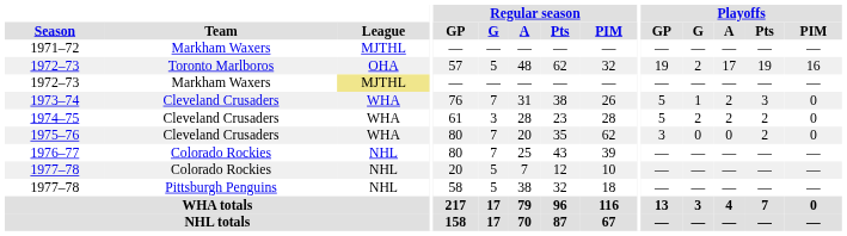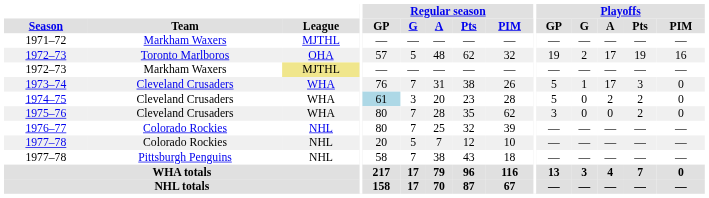 <table border="0" cellpadding="1" cellspacing="0" style="text-align:center; width:60em">
 <tr bgcolor="#e0e0e0">
 <th colspan="3" bgcolor="#ffffff"></th>
 <th rowspan="100" bgcolor="#ffffff"></th>
 <th colspan="5"><a href='#'>Regular season</a></th>
 <th rowspan="100" bgcolor="#ffffff"></th>
 <th colspan="5"><a href='#'>Playoffs</a></th>
 </tr>
 <tr bgcolor="#e0e0e0">
 <th><a href='#'>Season</a></th>
 <th>Team</th>
 <th>League</th>
 <th>GP</th>
 <th><a href='#'>G</a></th>
 <th><a href='#'>A</a></th>
 <th><a href='#'>Pts</a></th>
 <th><a href='#'>PIM</a></th>
 <th>GP</th>
 <th>G</th>
 <th>A</th>
 <th>Pts</th>
 <th>PIM</th>
 </tr>
 <tr>
 <td>1971–72</td>
 <td><a href='#'>Markham Waxers</a></td>
 <td><a href='#'>MJTHL</a></td>
 <td>—</td>
 <td>—</td>
 <td>—</td>
 <td>—</td>
 <td>—</td>
 <td>—</td>
 <td>—</td>
 <td>—</td>
 <td>—</td>
 <td>—</td>
 </tr>
 <tr bgcolor="#f0f0f0">
 <td><a href='#'>1972–73</a></td>
 <td><a href='#'>Toronto Marlboros</a></td>
 <td><a href='#'>OHA</a></td>
 <td>57</td>
 <td>5</td>
 <td>48</td>
 <td>62</td>
 <td>32</td>
 <td>19</td>
 <td>2</td>
 <td>17</td>
 <td>19</td>
 <td>16</td>
 </tr>
 <tr>
 <td>1972–73</td>
 <td>Markham Waxers</td>
 <td style="background: khaki;">MJTHL</td>
 <td>—</td>
 <td>—</td>
 <td>—</td>
 <td>—</td>
 <td>—</td>
 <td>—</td>
 <td>—</td>
 <td>—</td>
 <td>—</td>
 <td>—</td>
 </tr>
 <tr bgcolor="#f0f0f0">
 <td><a href='#'>1973–74</a></td>
 <td><a href='#'>Cleveland Crusaders</a></td>
 <td><a href='#'>WHA</a></td>
 <td>76</td>
 <td>7</td>
 <td>31</td>
 <td>38</td>
 <td>26</td>
 <td>5</td>
 <td>1</td>
-<td>2</td>
+<td>17</td>
 <td>3</td>
 <td>0</td>
 </tr>
 <tr>
 <td><a href='#'>1974–75</a></td>
 <td>Cleveland Crusaders</td>
 <td>WHA</td>
-<td>61</td>
+<td style="background: lightblue;">61</td>
 <td>3</td>
-<td>28</td>
+<td>20</td>
 <td>23</td>
 <td>28</td>
 <td>5</td>
-<td>2</td>
+<td>0</td>
 <td>2</td>
 <td>2</td>
 <td>0</td>
 </tr>
 <tr bgcolor="#f0f0f0">
 <td><a href='#'>1975–76</a></td>
 <td>Cleveland Crusaders</td>
 <td>WHA</td>
 <td>80</td>
 <td>7</td>
-<td>20</td>
+<td>28</td>
 <td>35</td>
 <td>62</td>
 <td>3</td>
 <td>0</td>
 <td>0</td>
 <td>2</td>
 <td>0</td>
 </tr>
 <tr>
 <td><a href='#'>1976–77</a></td>
 <td><a href='#'>Colorado Rockies</a></td>
 <td><a href='#'>NHL</a></td>
 <td>80</td>
 <td>7</td>
 <td>25</td>
-<td>43</td>
+<td>32</td>
 <td>39</td>
 <td>—</td>
 <td>—</td>
 <td>—</td>
 <td>—</td>
 <td>—</td>
 </tr>
 <tr bgcolor="#f0f0f0">
 <td><a href='#'>1977–78</a></td>
 <td>Colorado Rockies</td>
 <td>NHL</td>
 <td>20</td>
 <td>5</td>
 <td>7</td>
 <td>12</td>
 <td>10</td>
 <td>—</td>
 <td>—</td>
 <td>—</td>
 <td>—</td>
 <td>—</td>
 </tr>
 <tr>
 <td>1977–78</td>
 <td><a href='#'>Pittsburgh Penguins</a></td>
 <td>NHL</td>
 <td>58</td>
-<td>5</td>
+<td>7</td>
 <td>38</td>
-<td>32</td>
+<td>43</td>
 <td>18</td>
 <td>—</td>
 <td>—</td>
 <td>—</td>
 <td>—</td>
 <td>—</td>
 </tr>
 <tr bgcolor="#e0e0e0">
 <th colspan="3">WHA totals</th>
 <th>217</th>
 <th>17</th>
 <th>79</th>
 <th>96</th>
 <th>116</th>
 <th>13</th>
 <th>3</th>
 <th>4</th>
 <th>7</th>
 <th>0</th>
 </tr>
 <tr bgcolor="#e0e0e0">
 <th colspan="3">NHL totals</th>
 <th>158</th>
 <th>17</th>
 <th>70</th>
 <th>87</th>
 <th>67</th>
 <th>—</th>
 <th>—</th>
 <th>—</th>
 <th>—</th>
 <th>—</th>
 </tr>
 </table>
